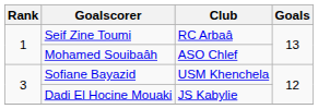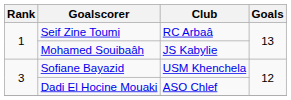 <table class="wikitable" style="font-size: 95%;">
 <tr bgcolor="#CCCCCC" align="center">
 <th scope="col">Rank</th>
 <th scope="col">Goalscorer</th>
 <th scope="col">Club</th>
 <th scope="col">Goals</th>
 </tr>
 <tr>
 <td rowspan=2 align="center">1</td>
 <td> <a href='#'>Seif Zine Toumi</a></td>
 <td><a href='#'>RC Arbaâ</a></td>
 <td rowspan=2 align="center">13</td>
 </tr>
 <tr>
 <td> <a href='#'>Mohamed Souibaâh</a></td>
-<td><a href='#'>ASO Chlef</a></td>
+<td><a href='#'>JS Kabylie</a></td>
 </tr>
 <tr>
 <td rowspan=2 align="center">3</td>
 <td> <a href='#'>Sofiane Bayazid</a></td>
 <td><a href='#'>USM Khenchela</a></td>
 <td rowspan=2 align="center">12</td>
 </tr>
 <tr>
 <td> <a href='#'>Dadi El Hocine Mouaki</a></td>
-<td><a href='#'>JS Kabylie</a></td>
+<td><a href='#'>ASO Chlef</a></td>
 </tr>
 <tr>
 </tr>
 </table>
